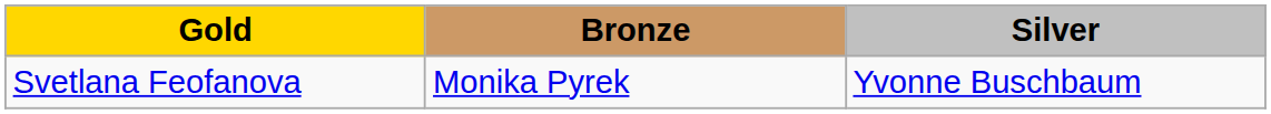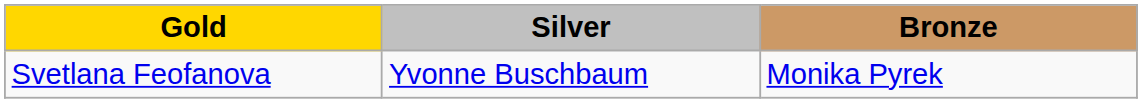 <table class="wikitable" style="text-align:left">
 <tr align="center">
 <td width=200 bgcolor=gold><strong>Gold</strong></td>
+<td width=200 bgcolor=silver><strong>Silver</strong></td>
 <td width=200 bgcolor=CC9966><strong>Bronze</strong></td>
-<td width=200 bgcolor=silver><strong>Silver</strong></td>
 </tr>
 <tr>
 <td><a href='#'>Svetlana Feofanova</a><br><em></em></td>
+<td><a href='#'>Yvonne Buschbaum</a><br><em></em></td>
 <td><a href='#'>Monika Pyrek</a><br><em></em></td>
-<td><a href='#'>Yvonne Buschbaum</a><br><em></em></td>
 </tr>
 </table>
